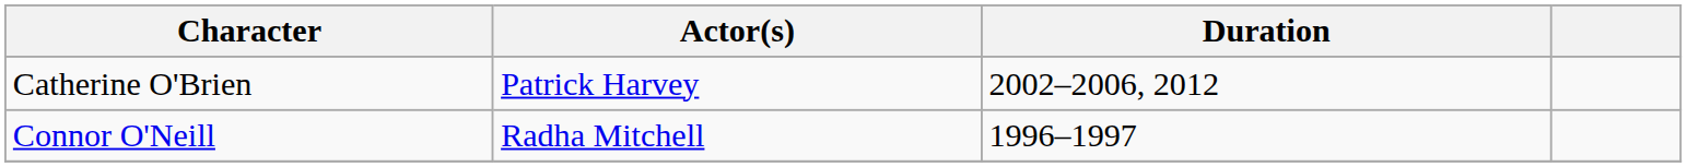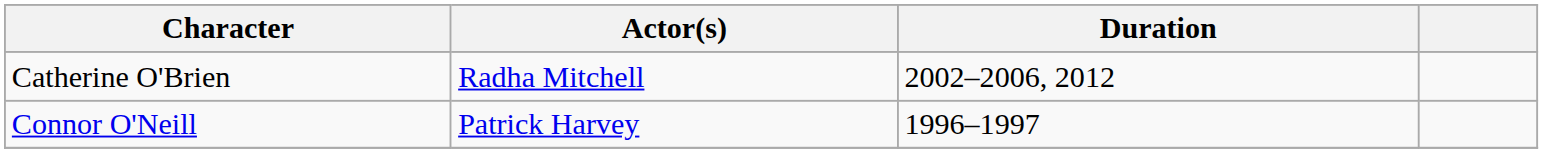 <table class="wikitable">
 <tr>
 <th scope="col" width="230">Character</th>
 <th scope="col" width="230">Actor(s)</th>
 <th scope="col" width="270">Duration</th>
 <th scope="col" width="55"></th>
 </tr>
 <tr>
 <td>Catherine O'Brien</td>
-<td><a href='#'>Patrick Harvey</a></td>
+<td><a href='#'>Radha Mitchell</a></td>
 <td>2002–2006, 2012</td>
 <td></td>
 </tr>
 <tr>
 <td><a href='#'>Connor O'Neill</a></td>
-<td><a href='#'>Radha Mitchell</a></td>
+<td><a href='#'>Patrick Harvey</a></td>
 <td>1996–1997</td>
 <td></td>
 </tr>
 <tr>
 </tr>
 </table>
